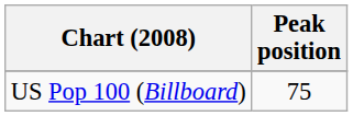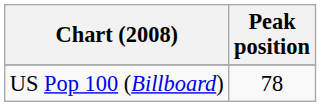 <table class="wikitable">
 <tr>
 <th align="center">Chart (2008)</th>
 <th align="center">Peak<br>position</th>
 </tr>
 <tr>
 </tr>
 <tr>
 </tr>
 <tr>
 </tr>
 <tr>
 <td align="left">US <a href='#'>Pop 100</a> (<em><a href='#'>Billboard</a></em>)</td>
-<td align="center">75</td>
+<td align="center">78</td>
 </tr>
 </table>
